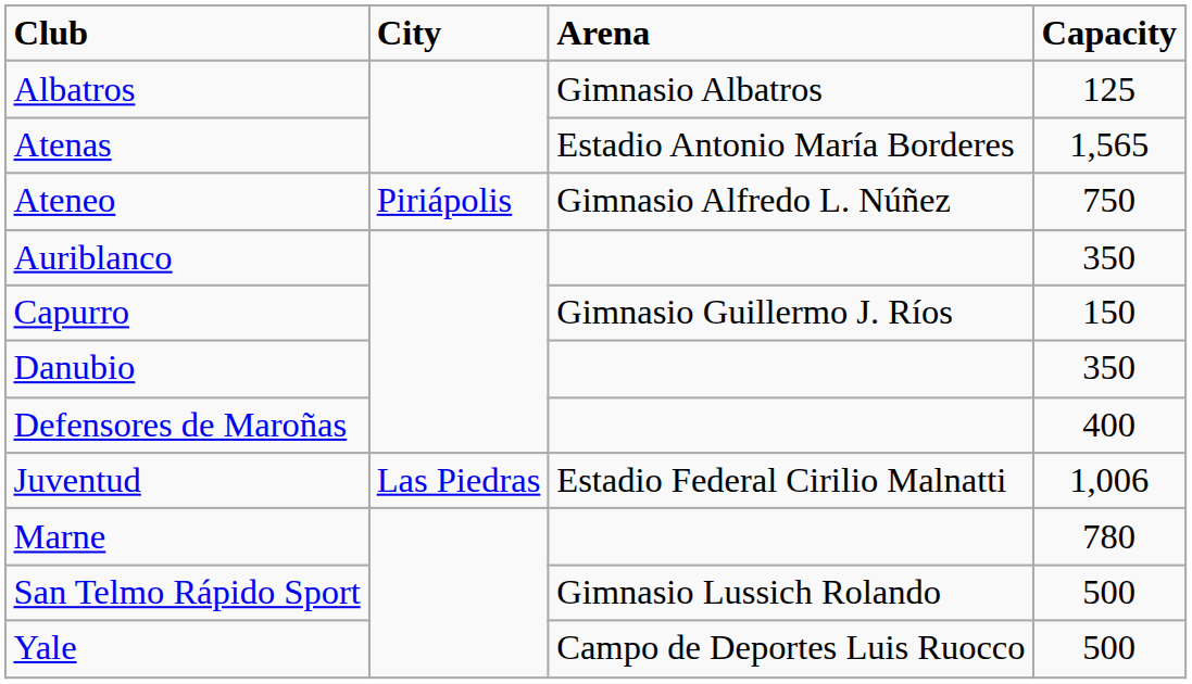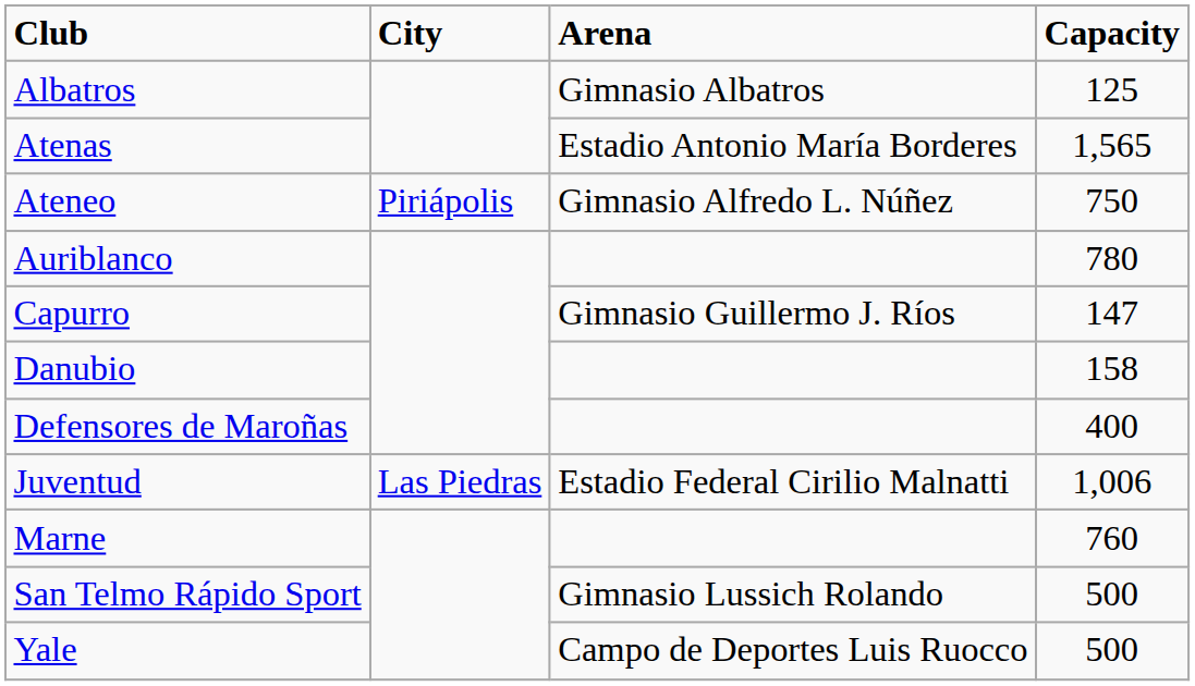 <table class="wikitable sortable">
 <tr>
 <td><strong>Club</strong></td>
 <td><strong>City</strong></td>
 <td><strong>Arena</strong></td>
 <td><strong>Capacity</strong></td>
 </tr>
 <tr align=left>
 <td><a href='#'>Albatros</a></td>
 <td rowspan=2></td>
 <td>Gimnasio Albatros</td>
 <td align="center">125</td>
 </tr>
 <tr align=left>
 <td><a href='#'>Atenas</a></td>
 <td>Estadio Antonio María Borderes</td>
 <td align="center">1,565</td>
 </tr>
 <tr align=left>
 <td><a href='#'>Ateneo</a></td>
 <td> <a href='#'>Piriápolis</a></td>
 <td>Gimnasio Alfredo L. Núñez</td>
 <td align="center">750</td>
 </tr>
 <tr align=left>
 <td><a href='#'>Auriblanco</a></td>
 <td rowspan=4></td>
 <td></td>
-<td align="center">350</td>
+<td align="center">780</td>
 </tr>
 <tr align=left>
 <td><a href='#'>Capurro</a></td>
 <td>Gimnasio Guillermo J. Ríos</td>
-<td align="center">150</td>
+<td align="center">147</td>
 </tr>
 <tr align=left>
 <td><a href='#'>Danubio</a></td>
 <td></td>
-<td align="center">350</td>
+<td align="center">158</td>
 </tr>
 <tr align=left>
 <td><a href='#'>Defensores de Maroñas</a></td>
 <td></td>
 <td align="center">400</td>
 </tr>
 <tr align=left>
 <td><a href='#'>Juventud</a></td>
 <td> <a href='#'>Las Piedras</a></td>
 <td>Estadio Federal Cirilio Malnatti</td>
 <td align="center">1,006</td>
 </tr>
 <tr align=left>
 <td><a href='#'>Marne</a></td>
 <td rowspan=3></td>
 <td></td>
-<td align="center">780</td>
+<td align="center">760</td>
 </tr>
 <tr align=left>
 <td><a href='#'>San Telmo Rápido Sport</a></td>
 <td>Gimnasio Lussich Rolando</td>
 <td align="center">500</td>
 </tr>
 <tr align=left>
 <td><a href='#'>Yale</a></td>
 <td>Campo de Deportes Luis Ruocco</td>
 <td align="center">500</td>
 </tr>
 </table>
